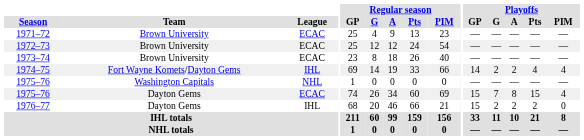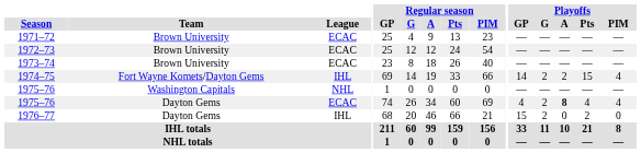 <table border="0" cellpadding="1" cellspacing="0" style="text-align:center; width:60em">
 <tr bgcolor="#e0e0e0">
 <th colspan="3" bgcolor="#ffffff"></th>
 <th rowspan="100" bgcolor="#ffffff"></th>
 <th colspan="5"><a href='#'>Regular season</a></th>
 <th rowspan="100" bgcolor="#ffffff"></th>
 <th colspan="5"><a href='#'>Playoffs</a></th>
 </tr>
 <tr bgcolor="#e0e0e0">
 <th><a href='#'>Season</a></th>
 <th>Team</th>
 <th>League</th>
 <th>GP</th>
 <th><a href='#'>G</a></th>
 <th><a href='#'>A</a></th>
 <th><a href='#'>Pts</a></th>
 <th><a href='#'>PIM</a></th>
 <th>GP</th>
 <th>G</th>
 <th>A</th>
 <th>Pts</th>
 <th>PIM</th>
 </tr>
 <tr>
 <td><a href='#'>1971–72</a></td>
 <td><a href='#'>Brown University</a></td>
 <td><a href='#'>ECAC</a></td>
 <td>25</td>
 <td>4</td>
 <td>9</td>
 <td>13</td>
 <td>23</td>
 <td>—</td>
 <td>—</td>
 <td>—</td>
 <td>—</td>
 <td>—</td>
 </tr>
 <tr bgcolor="#f0f0f0">
 <td><a href='#'>1972–73</a></td>
 <td>Brown University</td>
 <td>ECAC</td>
 <td>25</td>
 <td>12</td>
 <td>12</td>
 <td>24</td>
 <td>54</td>
 <td>—</td>
 <td>—</td>
 <td>—</td>
 <td>—</td>
 <td>—</td>
 </tr>
 <tr>
 <td><a href='#'>1973–74</a></td>
 <td>Brown University</td>
 <td>ECAC</td>
 <td>23</td>
 <td>8</td>
 <td>18</td>
 <td>26</td>
 <td>40</td>
 <td>—</td>
 <td>—</td>
 <td>—</td>
 <td>—</td>
 <td>—</td>
 </tr>
 <tr bgcolor="#f0f0f0">
 <td><a href='#'>1974–75</a></td>
 <td><a href='#'>Fort Wayne Komets</a>/<a href='#'>Dayton Gems</a></td>
 <td><a href='#'>IHL</a></td>
 <td>69</td>
 <td>14</td>
 <td>19</td>
 <td>33</td>
 <td>66</td>
 <td>14</td>
 <td>2</td>
 <td>2</td>
-<td>4</td>
+<td>15</td>
 <td>4</td>
 </tr>
 <tr>
 <td><a href='#'>1975–76</a></td>
 <td><a href='#'>Washington Capitals</a></td>
 <td><a href='#'>NHL</a></td>
 <td>1</td>
 <td>0</td>
 <td>0</td>
 <td>0</td>
 <td>0</td>
 <td>—</td>
 <td>—</td>
 <td>—</td>
 <td>—</td>
 <td>—</td>
 </tr>
 <tr bgcolor="#f0f0f0">
 <td><a href='#'>1975–76</a></td>
 <td>Dayton Gems</td>
 <td><a href='#'>ECAC</a></td>
 <td>74</td>
 <td>26</td>
 <td>34</td>
 <td>60</td>
 <td>69</td>
-<td>15</td>
-<td>7</td>
-<td>8</td>
-<td>15</td>
+<td>4</td>
+<td>2</td>
+<td><strong>8</strong></td>
+<td>4</td>
 <td>4</td>
 </tr>
 <tr>
 <td><a href='#'>1976–77</a></td>
 <td>Dayton Gems</td>
 <td>IHL</td>
 <td>68</td>
 <td>20</td>
 <td>46</td>
 <td>66</td>
 <td>21</td>
 <td>15</td>
 <td>2</td>
-<td>2</td>
+<td>0</td>
 <td>2</td>
 <td>0</td>
 </tr>
 <tr bgcolor="#e0e0e0">
 <th colspan="3">IHL totals</th>
 <th>211</th>
 <th>60</th>
 <th>99</th>
 <th>159</th>
 <th>156</th>
 <th>33</th>
 <th>11</th>
 <th>10</th>
 <th>21</th>
 <th>8</th>
 </tr>
 <tr bgcolor="#e0e0e0">
 <th colspan="3">NHL totals</th>
 <th>1</th>
 <th>0</th>
 <th>0</th>
 <th>0</th>
 <th>0</th>
 <th>—</th>
 <th>—</th>
 <th>—</th>
 <th>—</th>
 <th>—</th>
 </tr>
 </table>
